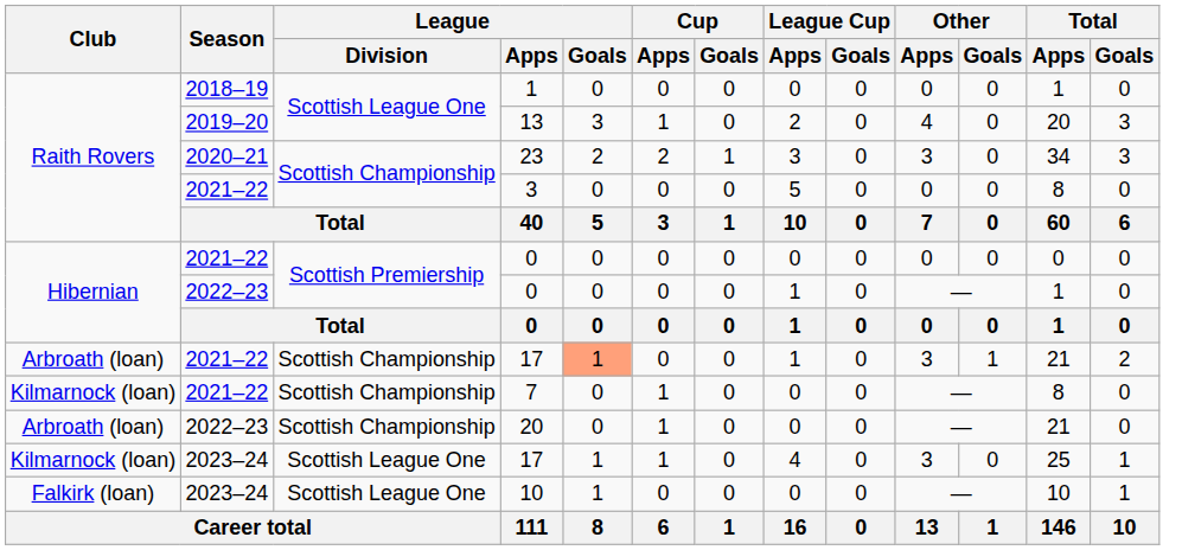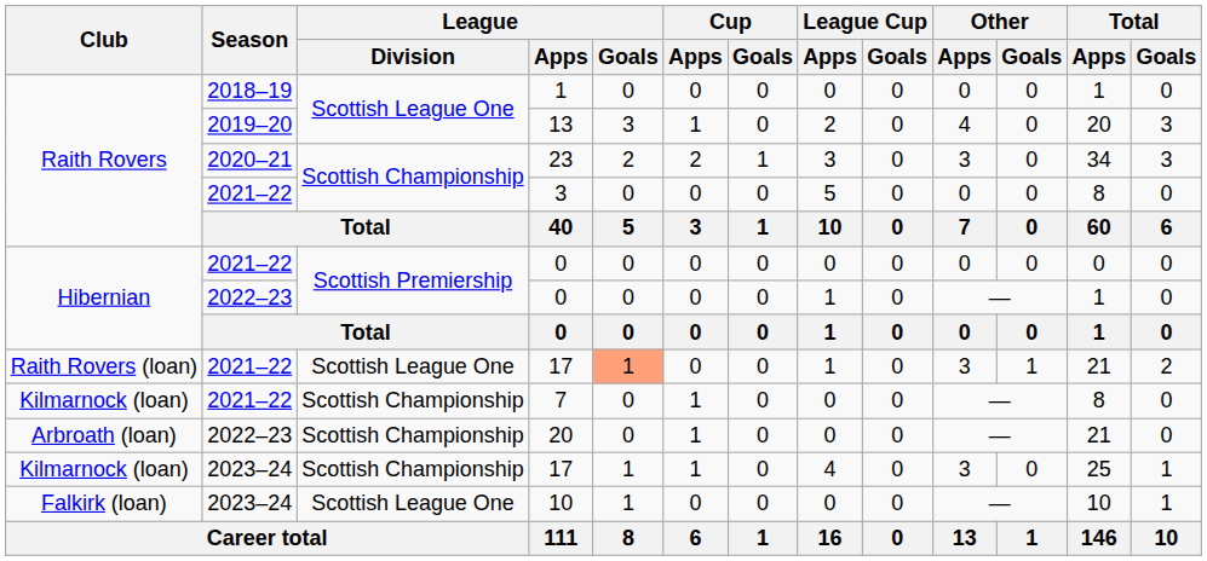 <table class="wikitable" style="text-align:center">
 <tr>
 <th rowspan="2">Club</th>
 <th rowspan="2">Season</th>
 <th colspan="3">League</th>
 <th colspan="2">Cup</th>
 <th colspan="2">League Cup</th>
 <th colspan="2">Other</th>
 <th colspan="2">Total</th>
 </tr>
 <tr>
 <th>Division</th>
 <th>Apps</th>
 <th>Goals</th>
 <th>Apps</th>
 <th>Goals</th>
 <th>Apps</th>
 <th>Goals</th>
 <th>Apps</th>
 <th>Goals</th>
 <th>Apps</th>
 <th>Goals</th>
 </tr>
 <tr>
 <td rowspan="5"><a href='#'>Raith Rovers</a></td>
 <td><a href='#'>2018–19</a></td>
 <td rowspan="2"><a href='#'>Scottish League One</a></td>
 <td>1</td>
 <td>0</td>
 <td>0</td>
 <td>0</td>
 <td>0</td>
 <td>0</td>
 <td>0</td>
 <td>0</td>
 <td>1</td>
 <td>0</td>
 </tr>
 <tr>
 <td><a href='#'>2019–20</a></td>
 <td>13</td>
 <td>3</td>
 <td>1</td>
 <td>0</td>
 <td>2</td>
 <td>0</td>
 <td>4</td>
 <td>0</td>
 <td>20</td>
 <td>3</td>
 </tr>
 <tr>
 <td><a href='#'>2020–21</a></td>
 <td rowspan="2"><a href='#'>Scottish Championship</a></td>
 <td>23</td>
 <td>2</td>
 <td>2</td>
 <td>1</td>
 <td>3</td>
 <td>0</td>
 <td>3</td>
 <td>0</td>
 <td>34</td>
 <td>3</td>
 </tr>
 <tr>
 <td><a href='#'>2021–22</a></td>
 <td>3</td>
 <td>0</td>
 <td>0</td>
 <td>0</td>
 <td>5</td>
 <td>0</td>
 <td>0</td>
 <td>0</td>
 <td>8</td>
 <td>0</td>
 </tr>
 <tr>
 <th colspan="2">Total</th>
 <th>40</th>
 <th>5</th>
 <th>3</th>
 <th>1</th>
 <th>10</th>
 <th>0</th>
 <th>7</th>
 <th>0</th>
 <th>60</th>
 <th>6</th>
 </tr>
 <tr>
 <td rowspan="3"><a href='#'>Hibernian</a></td>
 <td><a href='#'>2021–22</a></td>
 <td rowspan="2"><a href='#'>Scottish Premiership</a></td>
 <td>0</td>
 <td>0</td>
 <td>0</td>
 <td>0</td>
 <td>0</td>
 <td>0</td>
 <td>0</td>
 <td>0</td>
 <td>0</td>
 <td>0</td>
 </tr>
 <tr>
 <td><a href='#'>2022–23</a></td>
 <td>0</td>
 <td>0</td>
 <td>0</td>
 <td>0</td>
 <td>1</td>
 <td>0</td>
 <td colspan="2">—</td>
 <td>1</td>
 <td>0</td>
 </tr>
 <tr>
 <th colspan="2">Total</th>
 <th>0</th>
 <th>0</th>
 <th>0</th>
 <th>0</th>
 <th>1</th>
 <th>0</th>
 <th>0</th>
 <th>0</th>
 <th>1</th>
 <th>0</th>
 </tr>
 <tr>
-<td><a href='#'>Arbroath</a> (loan)</td>
+<td><a href='#'>Raith Rovers</a> (loan)</td>
 <td><a href='#'>2021–22</a></td>
-<td>Scottish Championship</td>
+<td>Scottish League One</td>
 <td>17</td>
 <td style="background: lightsalmon;">1</td>
 <td>0</td>
 <td>0</td>
 <td>1</td>
 <td>0</td>
 <td>3</td>
 <td>1</td>
 <td>21</td>
 <td>2</td>
 </tr>
 <tr>
 <td><a href='#'>Kilmarnock</a> (loan)</td>
 <td><a href='#'>2021–22</a></td>
 <td>Scottish Championship</td>
 <td>7</td>
 <td>0</td>
 <td>1</td>
 <td>0</td>
 <td>0</td>
 <td>0</td>
 <td colspan="2">—</td>
 <td>8</td>
 <td>0</td>
 </tr>
 <tr>
 <td><a href='#'>Arbroath</a> (loan)</td>
 <td>2022–23</td>
 <td>Scottish Championship</td>
 <td>20</td>
 <td>0</td>
 <td>1</td>
 <td>0</td>
 <td>0</td>
 <td>0</td>
 <td colspan="2">—</td>
 <td>21</td>
 <td>0</td>
 </tr>
 <tr>
 <td><a href='#'>Kilmarnock</a> (loan)</td>
 <td>2023–24</td>
-<td>Scottish League One</td>
+<td>Scottish Championship</td>
 <td>17</td>
 <td>1</td>
 <td>1</td>
 <td>0</td>
 <td>4</td>
 <td>0</td>
 <td>3</td>
 <td>0</td>
 <td>25</td>
 <td>1</td>
 </tr>
 <tr>
 <td><a href='#'>Falkirk</a> (loan)</td>
 <td>2023–24</td>
 <td>Scottish League One</td>
 <td>10</td>
 <td>1</td>
 <td>0</td>
 <td>0</td>
 <td>0</td>
 <td>0</td>
 <td colspan="2">—</td>
 <td>10</td>
 <td>1</td>
 </tr>
 <tr>
 <th colspan="3">Career total</th>
 <th>111</th>
 <th>8</th>
 <th>6</th>
 <th>1</th>
 <th>16</th>
 <th>0</th>
 <th>13</th>
 <th>1</th>
 <th>146</th>
 <th>10</th>
 </tr>
 </table>
